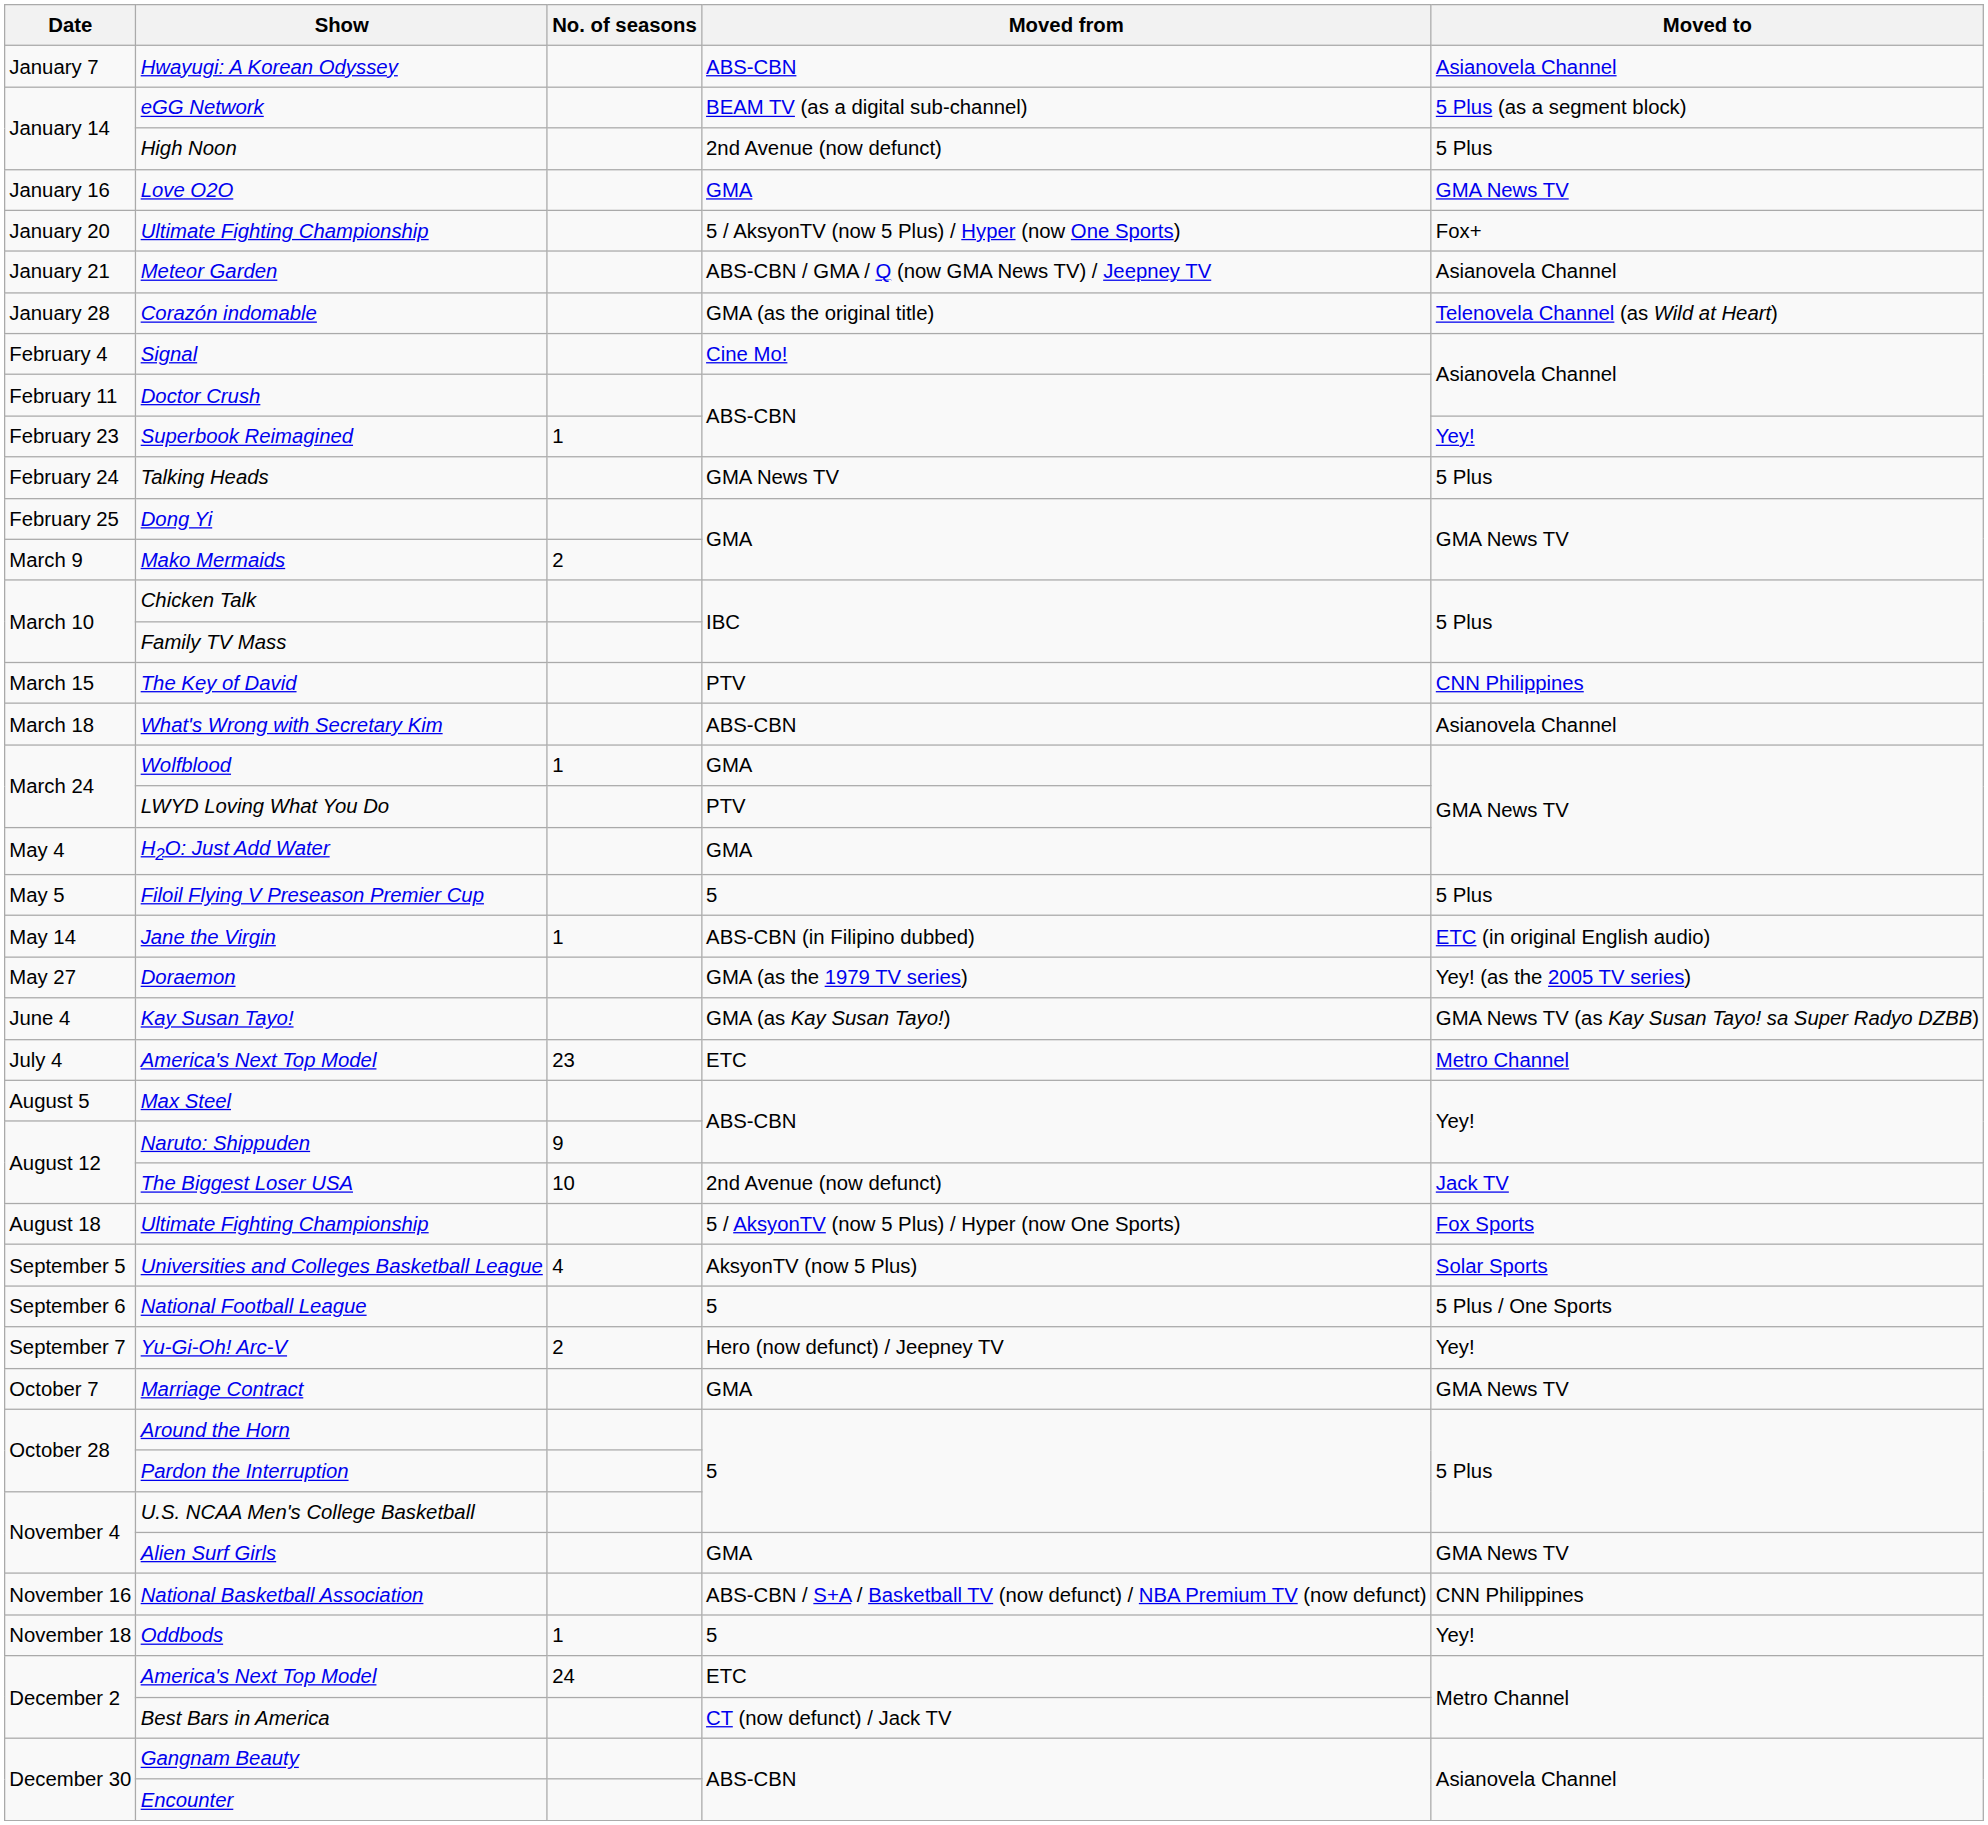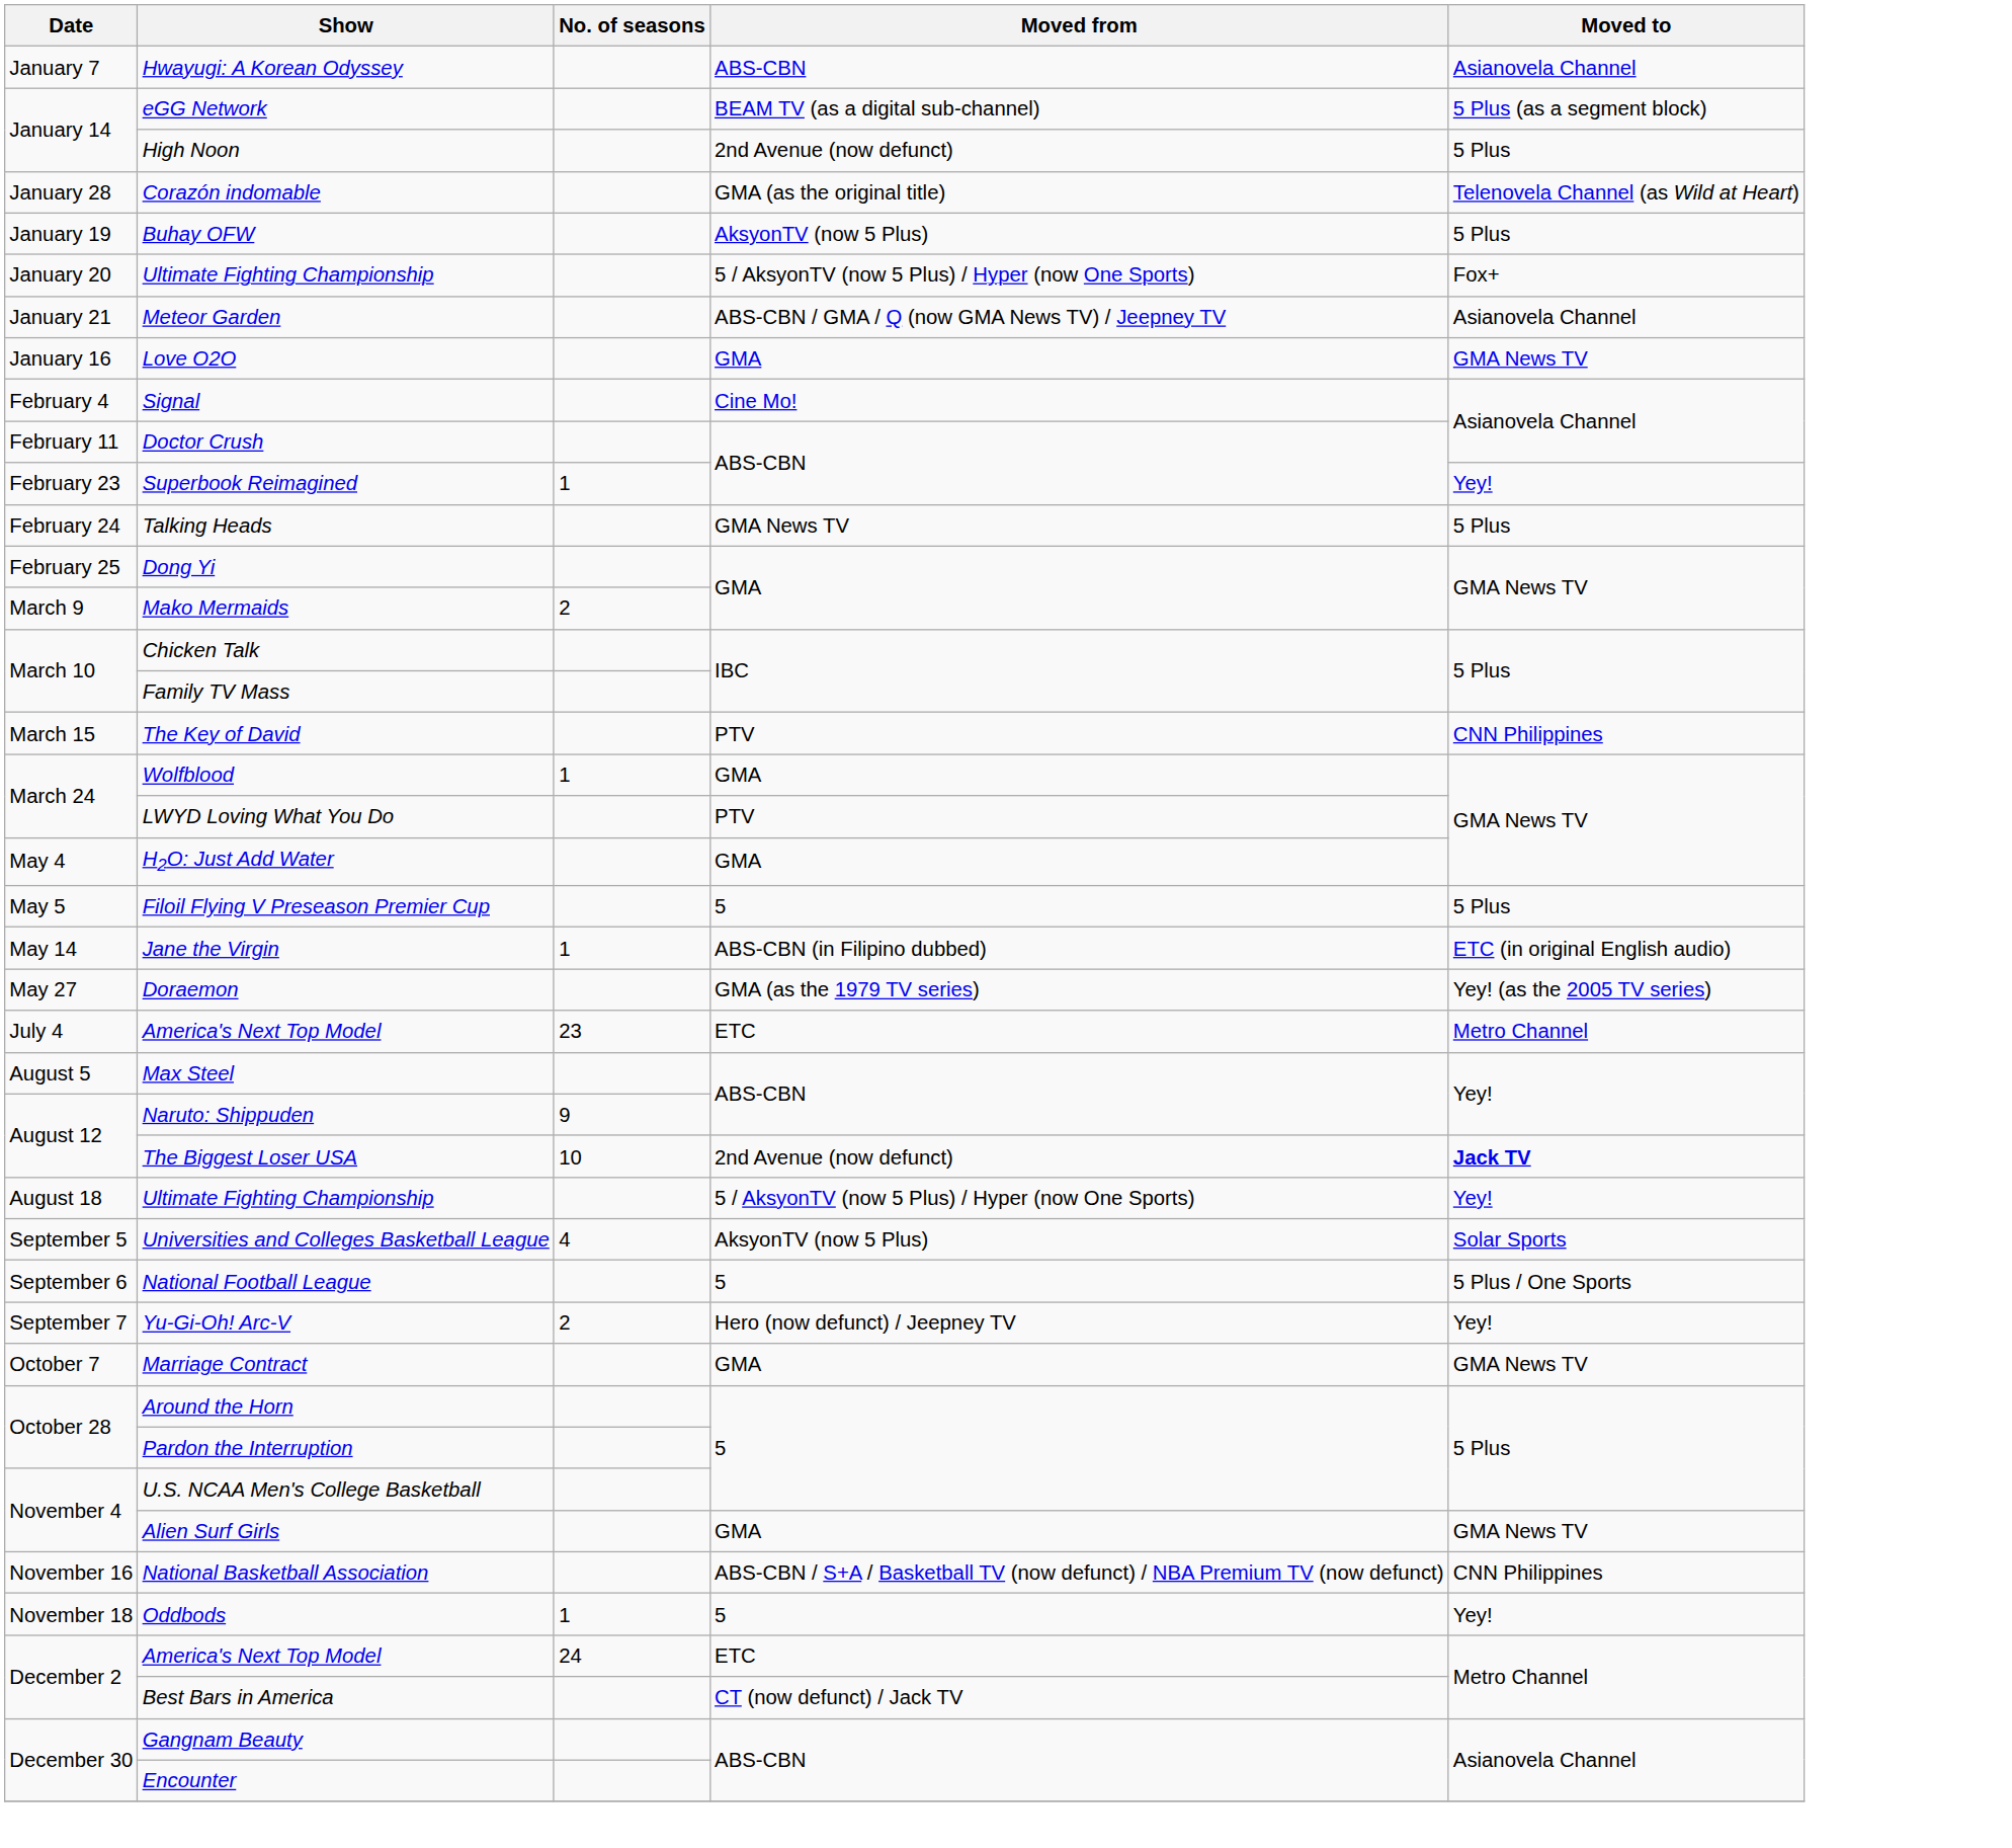 <table class="wikitable" style="text-align:left; line-height:25px; width:auto;">
 <tr>
 <th>Date</th>
 <th>Show</th>
 <th>No. of seasons</th>
 <th>Moved from</th>
 <th>Moved to</th>
 </tr>
 <tr>
 <td>January 7</td>
 <td><em><a href='#'>Hwayugi: A Korean Odyssey</a></em></td>
 <td></td>
 <td><a href='#'>ABS-CBN</a></td>
 <td><a href='#'>Asianovela Channel</a></td>
 </tr>
 <tr>
 <td rowspan="2">January 14</td>
 <td><em><a href='#'>eGG Network</a></em></td>
 <td></td>
 <td><a href='#'>BEAM TV</a> (as a digital sub-channel)</td>
 <td><a href='#'>5 Plus</a> (as a segment block)</td>
 </tr>
 <tr>
 <td><em>High Noon</em></td>
 <td></td>
 <td>2nd Avenue (now defunct)</td>
 <td>5 Plus</td>
 </tr>
 <tr>
-<td>January 16</td>
-<td><em><a href='#'>Love O2O</a></em></td>
+<td>January 28</td>
+<td><em><a href='#'>Corazón indomable</a></em></td>
 <td></td>
-<td><a href='#'>GMA</a></td>
-<td><a href='#'>GMA News TV</a></td>
+<td>GMA (as the original title)</td>
+<td><a href='#'>Telenovela Channel</a> (as <em>Wild at Heart</em>)</td>
+</tr>
+<tr>
+<td>January 19</td>
+<td><em><a href='#'>Buhay OFW</a></em></td>
+<td></td>
+<td><a href='#'>AksyonTV</a> (now 5 Plus)</td>
+<td>5 Plus</td>
 </tr>
 <tr>
 <td>January 20</td>
 <td><em><a href='#'>Ultimate Fighting Championship</a></em></td>
 <td></td>
 <td>5 / AksyonTV (now 5 Plus) / <a href='#'>Hyper</a> (now <a href='#'>One Sports</a>)</td>
 <td>Fox+</td>
 </tr>
 <tr>
 <td>January 21</td>
 <td><em><a href='#'>Meteor Garden</a></em></td>
 <td></td>
 <td>ABS-CBN / GMA / <a href='#'>Q</a> (now GMA News TV) / <a href='#'>Jeepney TV</a></td>
 <td>Asianovela Channel</td>
 </tr>
 <tr>
-<td>January 28</td>
-<td><em><a href='#'>Corazón indomable</a></em></td>
+<td>January 16</td>
+<td><em><a href='#'>Love O2O</a></em></td>
 <td></td>
-<td>GMA (as the original title)</td>
-<td><a href='#'>Telenovela Channel</a> (as <em>Wild at Heart</em>)</td>
+<td><a href='#'>GMA</a></td>
+<td><a href='#'>GMA News TV</a></td>
 </tr>
 <tr>
 <td>February 4</td>
 <td><em><a href='#'>Signal</a></em></td>
 <td></td>
 <td><a href='#'>Cine Mo!</a></td>
 <td rowspan="2">Asianovela Channel</td>
 </tr>
 <tr>
 <td>February 11</td>
 <td><em><a href='#'>Doctor Crush</a></em></td>
 <td></td>
 <td rowspan="2">ABS-CBN</td>
 </tr>
 <tr>
 <td>February 23</td>
 <td><em><a href='#'>Superbook Reimagined</a></em></td>
 <td>1</td>
 <td><a href='#'>Yey!</a></td>
 </tr>
 <tr>
 <td>February 24</td>
 <td><em>Talking Heads</em></td>
 <td></td>
 <td>GMA News TV</td>
 <td>5 Plus</td>
 </tr>
 <tr>
 <td>February 25</td>
 <td><em><a href='#'>Dong Yi</a></em></td>
 <td></td>
 <td rowspan="2">GMA</td>
 <td rowspan="2">GMA News TV</td>
 </tr>
 <tr>
 <td>March 9</td>
 <td><em><a href='#'>Mako Mermaids</a></em></td>
 <td>2</td>
 </tr>
 <tr>
 <td rowspan="2">March 10</td>
 <td><em>Chicken Talk</em></td>
 <td></td>
 <td rowspan="2">IBC</td>
 <td rowspan="2">5 Plus</td>
 </tr>
 <tr>
 <td><em>Family TV Mass</em></td>
 <td></td>
 </tr>
 <tr>
 <td>March 15</td>
 <td><em><a href='#'>The Key of David</a></em></td>
 <td></td>
 <td>PTV</td>
 <td><a href='#'>CNN Philippines</a></td>
 </tr>
 <tr>
-<td>March 18</td>
-<td><em><a href='#'>What's Wrong with Secretary Kim</a></em></td>
-<td></td>
-<td>ABS-CBN</td>
-<td>Asianovela Channel</td>
-</tr>
-<tr>
 <td rowspan="2">March 24</td>
 <td><em><a href='#'>Wolfblood</a></em></td>
 <td>1</td>
 <td>GMA</td>
 <td rowspan="3">GMA News TV</td>
 </tr>
 <tr>
 <td><em>LWYD Loving What You Do</em></td>
 <td></td>
 <td>PTV</td>
 </tr>
 <tr>
 <td>May 4</td>
 <td><em><a href='#'>H<sub>2</sub>O: Just Add Water</a></em></td>
 <td></td>
 <td>GMA</td>
 </tr>
 <tr>
 <td>May 5</td>
 <td><em><a href='#'>Filoil Flying V Preseason Premier Cup</a></em></td>
 <td></td>
 <td>5</td>
 <td>5 Plus</td>
 </tr>
 <tr>
 <td>May 14</td>
 <td><em><a href='#'>Jane the Virgin</a></em></td>
 <td>1</td>
 <td>ABS-CBN (in Filipino dubbed)</td>
 <td><a href='#'>ETC</a> (in original English audio)</td>
 </tr>
 <tr>
 <td>May 27</td>
 <td><em><a href='#'>Doraemon</a></em></td>
 <td></td>
 <td>GMA (as the <a href='#'>1979 TV series</a>)</td>
 <td>Yey! (as the <a href='#'>2005 TV series</a>)</td>
 </tr>
 <tr>
-<td>June 4</td>
-<td><em><a href='#'>Kay Susan Tayo!</a></em></td>
-<td></td>
-<td>GMA (as <em>Kay Susan Tayo!</em>)</td>
-<td>GMA News TV (as <em>Kay Susan Tayo! sa Super Radyo DZBB</em>)</td>
-</tr>
-<tr>
 <td>July 4</td>
 <td><em><a href='#'>America's Next Top Model</a></em></td>
 <td>23</td>
 <td>ETC</td>
 <td><a href='#'>Metro Channel</a></td>
 </tr>
 <tr>
 <td>August 5</td>
 <td><em><a href='#'>Max Steel</a></em></td>
 <td></td>
 <td rowspan="2">ABS-CBN</td>
 <td rowspan="2">Yey!</td>
 </tr>
 <tr>
 <td rowspan="2">August 12</td>
 <td><em><a href='#'>Naruto: Shippuden</a></em></td>
 <td>9</td>
 </tr>
 <tr>
 <td><em><a href='#'>The Biggest Loser USA</a></em></td>
 <td>10</td>
 <td>2nd Avenue (now defunct)</td>
-<td><a href='#'>Jack TV</a></td>
+<td><strong><a href='#'>Jack TV</a></strong></td>
 </tr>
 <tr>
 <td>August 18</td>
 <td><em><a href='#'>Ultimate Fighting Championship</a></em></td>
 <td></td>
 <td>5 / <a href='#'>AksyonTV</a> (now 5 Plus) / Hyper (now One Sports)</td>
-<td><a href='#'>Fox Sports</a></td>
+<td><a href='#'>Yey!</a></td>
 </tr>
 <tr>
 <td>September 5</td>
 <td><em><a href='#'>Universities and Colleges Basketball League</a></em></td>
 <td>4</td>
 <td>AksyonTV (now 5 Plus)</td>
 <td><a href='#'>Solar Sports</a></td>
 </tr>
 <tr>
 <td>September 6</td>
 <td><em><a href='#'>National Football League</a></em></td>
 <td></td>
 <td>5</td>
 <td>5 Plus / One Sports</td>
 </tr>
 <tr>
 <td>September 7</td>
 <td><em><a href='#'>Yu-Gi-Oh! Arc-V</a></em></td>
 <td>2</td>
 <td>Hero (now defunct) / Jeepney TV</td>
 <td>Yey!</td>
 </tr>
 <tr>
 <td>October 7</td>
 <td><em><a href='#'>Marriage Contract</a></em></td>
 <td></td>
 <td>GMA</td>
 <td>GMA News TV</td>
 </tr>
 <tr>
 <td rowspan="2">October 28</td>
 <td><em><a href='#'>Around the Horn</a></em></td>
 <td></td>
 <td rowspan="3">5</td>
 <td rowspan="3">5 Plus</td>
 </tr>
 <tr>
 <td><em><a href='#'>Pardon the Interruption</a></em></td>
 <td></td>
 </tr>
 <tr>
 <td rowspan="2">November 4</td>
 <td><em>U.S. NCAA Men's College Basketball</em></td>
 <td></td>
 </tr>
 <tr>
 <td><em><a href='#'>Alien Surf Girls</a></em></td>
 <td></td>
 <td>GMA</td>
 <td>GMA News TV</td>
 </tr>
 <tr>
 <td>November 16</td>
 <td><em><a href='#'>National Basketball Association</a></em></td>
 <td></td>
 <td>ABS-CBN / <a href='#'>S+A</a> / <a href='#'>Basketball TV</a> (now defunct) / <a href='#'>NBA Premium TV</a> (now defunct)</td>
 <td>CNN Philippines</td>
 </tr>
 <tr>
 <td>November 18</td>
 <td><em><a href='#'>Oddbods</a></em></td>
 <td>1</td>
 <td>5</td>
 <td>Yey!</td>
 </tr>
 <tr>
 <td rowspan="2">December 2</td>
 <td><em><a href='#'>America's Next Top Model</a></em></td>
 <td>24</td>
 <td>ETC</td>
 <td rowspan="2">Metro Channel</td>
 </tr>
 <tr>
 <td><em>Best Bars in America</em></td>
 <td></td>
 <td><a href='#'>CT</a> (now defunct) / Jack TV</td>
 </tr>
 <tr>
 <td rowspan="2">December 30</td>
 <td><em><a href='#'>Gangnam Beauty</a></em></td>
 <td></td>
 <td rowspan="2">ABS-CBN</td>
 <td rowspan="2">Asianovela Channel</td>
 </tr>
 <tr>
 <td><em><a href='#'>Encounter</a></em></td>
 <td></td>
 </tr>
 <tr>
 </tr>
 </table>
